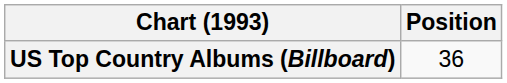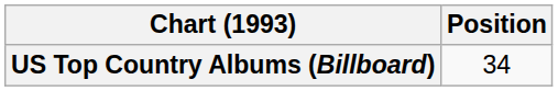 <table class="wikitable plainrowheaders" style="text-align:center">
 <tr>
 <th scope="col">Chart (1993)</th>
 <th scope="col">Position</th>
 </tr>
 <tr>
 <th scope="row">US Top Country Albums (<em>Billboard</em>)</th>
-<td>36</td>
+<td>34</td>
 </tr>
 </table>
